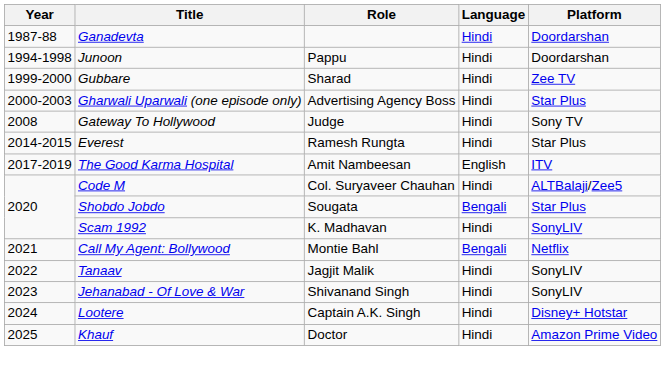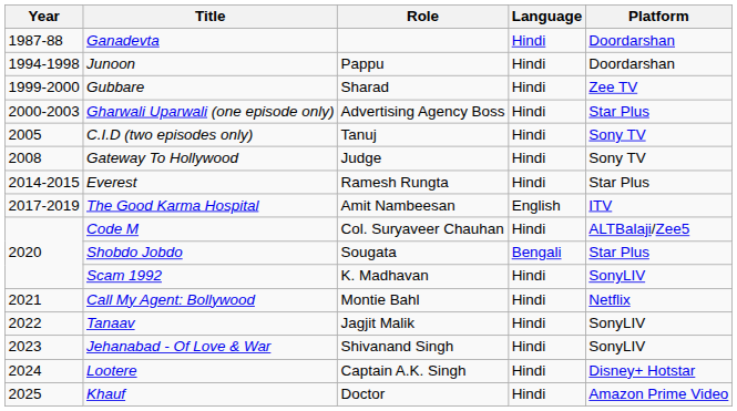 <table class="wikitable sortable">
 <tr>
 <th>Year</th>
 <th>Title</th>
 <th>Role</th>
 <th>Language</th>
 <th>Platform</th>
 </tr>
 <tr>
 <td>1987-88</td>
 <td><em><a href='#'>Ganadevta</a></em></td>
 <td></td>
 <td><a href='#'>Hindi</a></td>
 <td><a href='#'>Doordarshan</a></td>
 </tr>
 <tr>
 <td>1994-1998</td>
 <td><em>Junoon</em></td>
 <td>Pappu</td>
 <td>Hindi</td>
 <td>Doordarshan</td>
 </tr>
 <tr>
 <td>1999-2000</td>
 <td><em>Gubbare</em></td>
 <td>Sharad</td>
 <td>Hindi</td>
 <td><a href='#'>Zee TV</a></td>
 </tr>
 <tr>
 <td>2000-2003</td>
 <td><em><a href='#'>Gharwali Uparwali</a> (one episode only)</em></td>
 <td>Advertising Agency Boss</td>
 <td>Hindi</td>
 <td><a href='#'>Star Plus</a></td>
+</tr>
+<tr>
+<td>2005</td>
+<td><em>C.I.D (two episodes only)</em></td>
+<td>Tanuj</td>
+<td>Hindi</td>
+<td><a href='#'>Sony TV</a></td>
 </tr>
 <tr>
 <td>2008</td>
 <td><em>Gateway To Hollywood</em></td>
 <td>Judge</td>
 <td>Hindi</td>
 <td>Sony TV</td>
 </tr>
 <tr>
 <td>2014-2015</td>
 <td><em>Everest</em></td>
 <td>Ramesh Rungta</td>
 <td>Hindi</td>
 <td>Star Plus</td>
 </tr>
 <tr>
 <td>2017-2019</td>
 <td><em><a href='#'>The Good Karma Hospital</a></em></td>
 <td>Amit Nambeesan</td>
 <td>English</td>
 <td><a href='#'>ITV</a></td>
 </tr>
 <tr>
 <td rowspan="3">2020</td>
 <td><em><a href='#'>Code M</a></em></td>
 <td>Col. Suryaveer Chauhan</td>
 <td>Hindi</td>
 <td><a href='#'>ALTBalaji</a>/<a href='#'>Zee5</a></td>
 </tr>
 <tr>
 <td><em><a href='#'>Shobdo Jobdo</a></em></td>
 <td>Sougata</td>
 <td><a href='#'>Bengali</a></td>
 <td><a href='#'>Star Plus</a></td>
 </tr>
 <tr>
 <td><em><a href='#'>Scam 1992</a></em></td>
 <td>K. Madhavan</td>
 <td>Hindi</td>
 <td><a href='#'>SonyLIV</a></td>
 </tr>
 <tr>
 <td>2021</td>
 <td><em><a href='#'>Call My Agent: Bollywood</a></em></td>
 <td>Montie Bahl</td>
-<td><a href='#'>Bengali</a></td>
+<td>Hindi</td>
 <td><a href='#'>Netflix</a></td>
 </tr>
 <tr>
 <td>2022</td>
 <td><em><a href='#'>Tanaav</a></em></td>
 <td>Jagjit Malik</td>
 <td>Hindi</td>
 <td>SonyLIV</td>
 </tr>
 <tr>
 <td>2023</td>
 <td><em><a href='#'>Jehanabad - Of Love & War</a></em></td>
 <td>Shivanand Singh</td>
 <td>Hindi</td>
 <td>SonyLIV</td>
 </tr>
 <tr>
 <td>2024</td>
 <td><em><a href='#'>Lootere</a></em></td>
 <td>Captain A.K. Singh</td>
 <td>Hindi</td>
 <td><a href='#'>Disney+ Hotstar</a></td>
 </tr>
 <tr>
 <td>2025</td>
 <td><em><a href='#'>Khauf</a></em></td>
 <td>Doctor</td>
 <td>Hindi</td>
 <td><a href='#'>Amazon Prime Video</a></td>
 </tr>
 </table>
